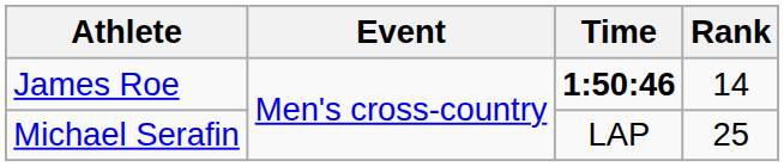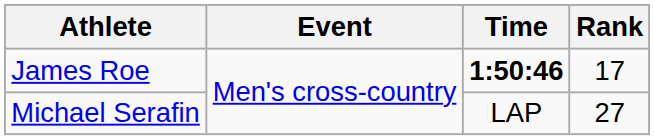 <table class="wikitable" style="font-size:90%">
 <tr>
 <th>Athlete</th>
 <th>Event</th>
 <th>Time</th>
 <th>Rank</th>
 </tr>
 <tr align=center>
 <td align=left><a href='#'>James Roe</a></td>
 <td align=left rowspan=2><a href='#'>Men's cross-country</a></td>
 <td><strong>1:50:46</strong></td>
-<td>14</td>
+<td>17</td>
 </tr>
 <tr align=center>
 <td align=left><a href='#'>Michael Serafin</a></td>
 <td>LAP</td>
-<td>25</td>
+<td>27</td>
 </tr>
 </table>
